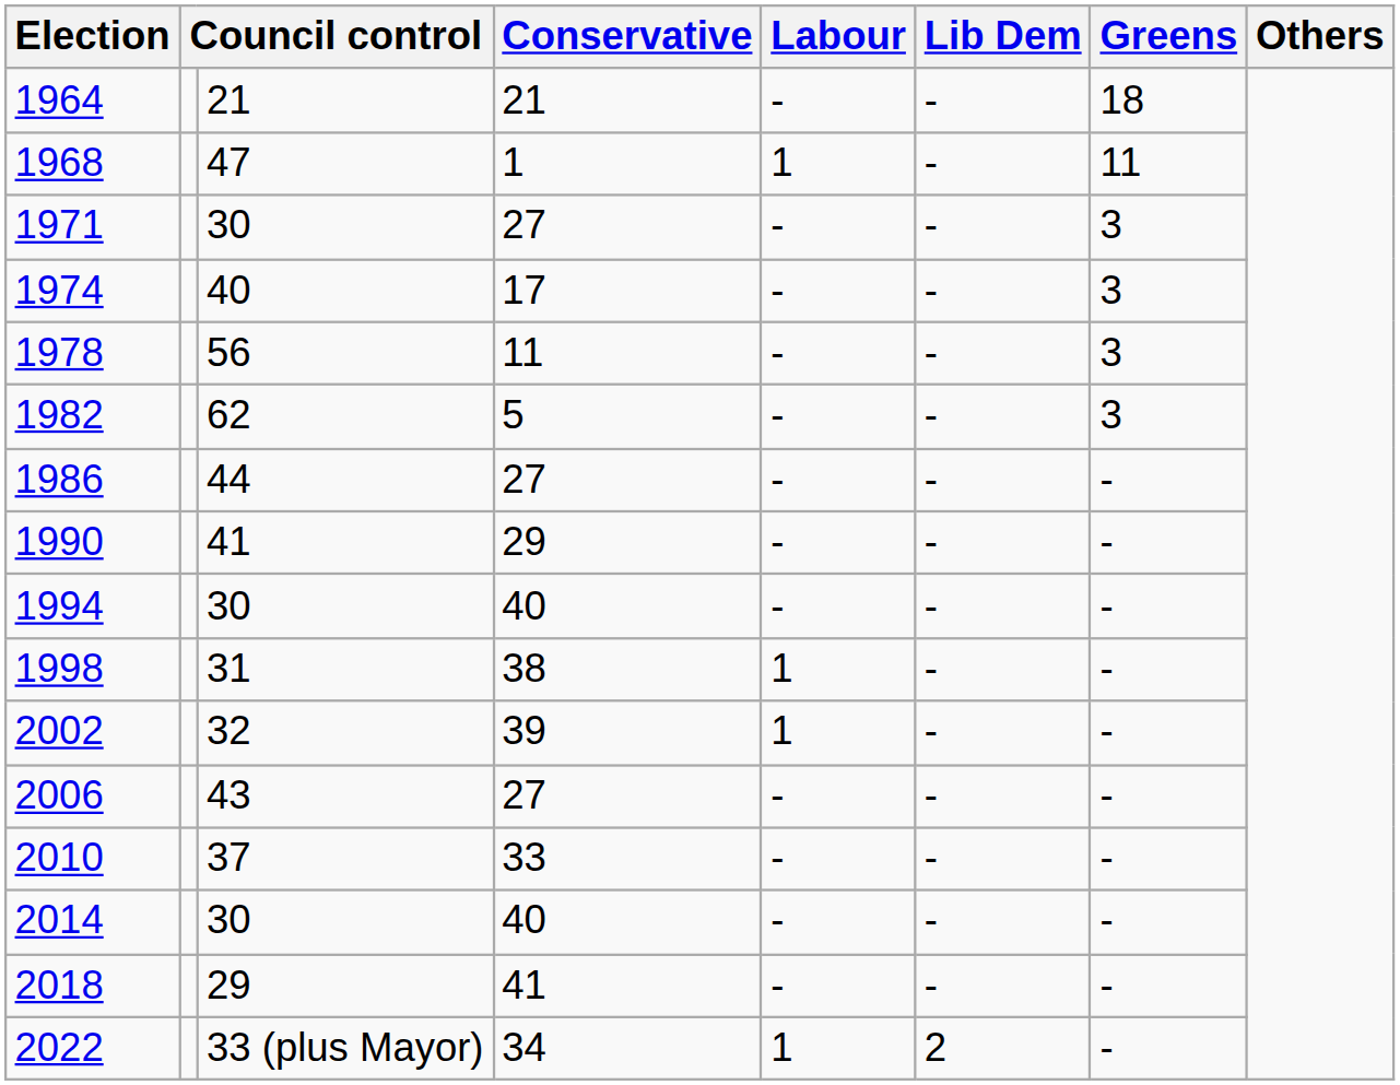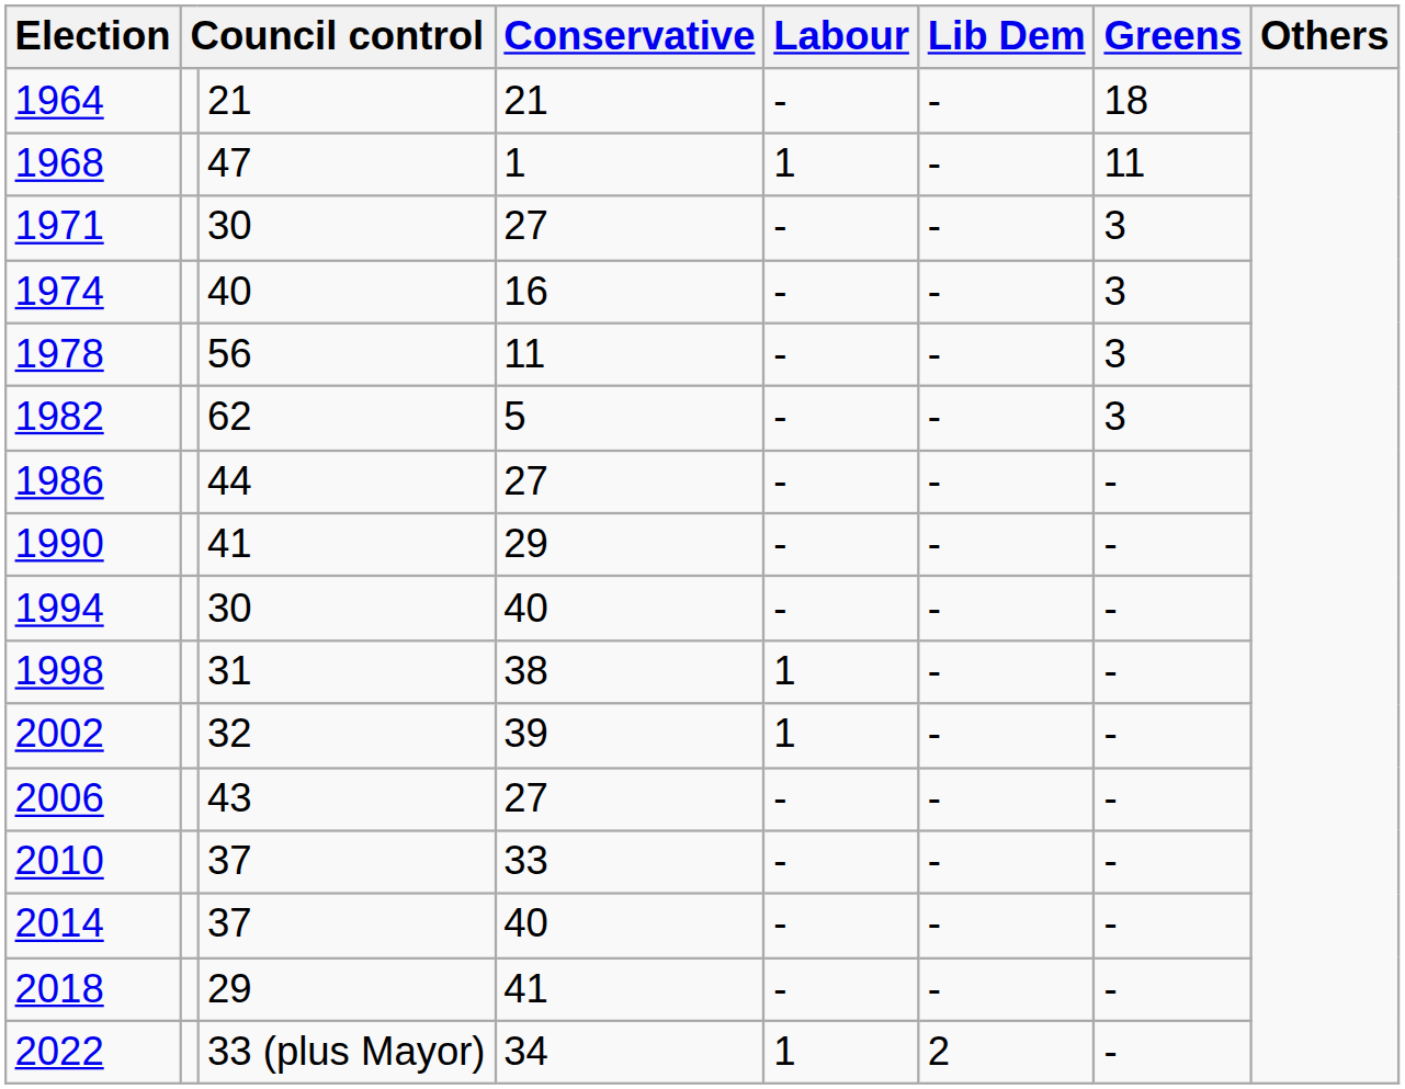 <table class="wikitable">
 <tr>
 <th>Election</th>
 <th colspan=2>Council control</th>
 <th><a href='#'>Conservative</a></th>
 <th><a href='#'>Labour</a></th>
 <th><a href='#'>Lib Dem</a></th>
 <th><a href='#'>Greens</a></th>
 <th>Others</th>
 </tr>
 <tr>
 <td><a href='#'>1964</a></td>
 <td></td>
 <td>21</td>
 <td>21</td>
 <td>-</td>
 <td>-</td>
 <td>18</td>
 </tr>
 <tr>
 <td><a href='#'>1968</a></td>
 <td></td>
 <td>47</td>
 <td>1</td>
 <td>1</td>
 <td>-</td>
 <td>11</td>
 </tr>
 <tr>
 <td><a href='#'>1971</a></td>
 <td></td>
 <td>30</td>
 <td>27</td>
 <td>-</td>
 <td>-</td>
 <td>3</td>
 </tr>
 <tr>
 <td><a href='#'>1974</a></td>
 <td></td>
 <td>40</td>
-<td>17</td>
+<td>16</td>
 <td>-</td>
 <td>-</td>
 <td>3</td>
 </tr>
 <tr>
 <td><a href='#'>1978</a></td>
 <td></td>
 <td>56</td>
 <td>11</td>
 <td>-</td>
 <td>-</td>
 <td>3</td>
 </tr>
 <tr>
 <td><a href='#'>1982</a></td>
 <td></td>
 <td>62</td>
 <td>5</td>
 <td>-</td>
 <td>-</td>
 <td>3</td>
 </tr>
 <tr>
 <td><a href='#'>1986</a></td>
 <td></td>
 <td>44</td>
 <td>27</td>
 <td>-</td>
 <td>-</td>
 <td>-</td>
 </tr>
 <tr>
 <td><a href='#'>1990</a></td>
 <td></td>
 <td>41</td>
 <td>29</td>
 <td>-</td>
 <td>-</td>
 <td>-</td>
 </tr>
 <tr>
 <td><a href='#'>1994</a></td>
 <td></td>
 <td>30</td>
 <td>40</td>
 <td>-</td>
 <td>-</td>
 <td>-</td>
 </tr>
 <tr>
 <td><a href='#'>1998</a></td>
 <td></td>
 <td>31</td>
 <td>38</td>
 <td>1</td>
 <td>-</td>
 <td>-</td>
 </tr>
 <tr>
 <td><a href='#'>2002</a></td>
 <td></td>
 <td>32</td>
 <td>39</td>
 <td>1</td>
 <td>-</td>
 <td>-</td>
 </tr>
 <tr>
 <td><a href='#'>2006</a></td>
 <td></td>
 <td>43</td>
 <td>27</td>
 <td>-</td>
 <td>-</td>
 <td>-</td>
 </tr>
 <tr>
 <td><a href='#'>2010</a></td>
 <td></td>
 <td>37</td>
 <td>33</td>
 <td>-</td>
 <td>-</td>
 <td>-</td>
 </tr>
 <tr>
 <td><a href='#'>2014</a></td>
 <td></td>
-<td>30</td>
+<td>37</td>
 <td>40</td>
 <td>-</td>
 <td>-</td>
 <td>-</td>
 </tr>
 <tr>
 <td><a href='#'>2018</a></td>
 <td></td>
 <td>29</td>
 <td>41</td>
 <td>-</td>
 <td>-</td>
 <td>-</td>
 </tr>
 <tr>
 <td><a href='#'>2022</a></td>
 <td></td>
 <td>33 (plus Mayor)</td>
 <td>34</td>
 <td>1</td>
 <td>2</td>
 <td>-</td>
 </tr>
 </table>
